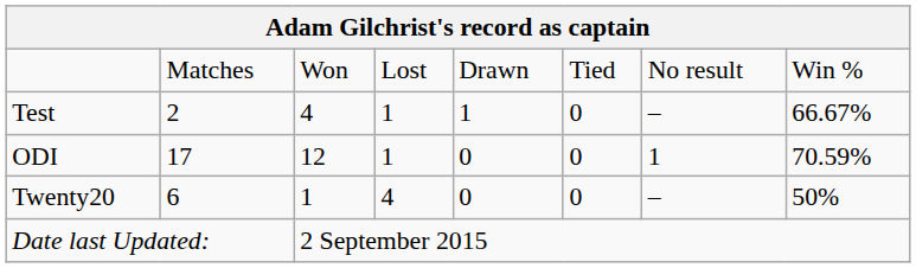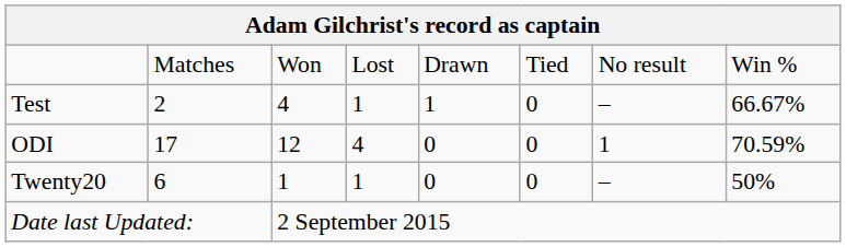 <table class="wikitable" style="float: right; margin-left: 1em; width: 40%; font-size: 90%;">
 <tr>
 <th colspan="8"><strong>Adam Gilchrist's record as captain</strong></th>
 </tr>
 <tr>
 <td> </td>
 <td>Matches</td>
 <td>Won</td>
 <td>Lost</td>
 <td>Drawn</td>
 <td>Tied</td>
 <td>No result</td>
 <td>Win %</td>
 </tr>
 <tr>
 <td>Test</td>
 <td>2</td>
 <td>4</td>
 <td>1</td>
 <td>1</td>
 <td>0</td>
 <td>–</td>
 <td>66.67%</td>
 </tr>
 <tr>
 <td>ODI</td>
 <td>17</td>
 <td>12</td>
-<td>1</td>
+<td>4</td>
 <td>0</td>
 <td>0</td>
 <td>1</td>
 <td>70.59%</td>
 </tr>
 <tr>
 <td>Twenty20</td>
 <td>6</td>
 <td>1</td>
-<td>4</td>
+<td>1</td>
 <td>0</td>
 <td>0</td>
 <td>–</td>
 <td>50%</td>
 </tr>
 <tr>
 <td colspan=2><em>Date last Updated:</em></td>
 <td colspan=8>2 September 2015</td>
 </tr>
 </table>
